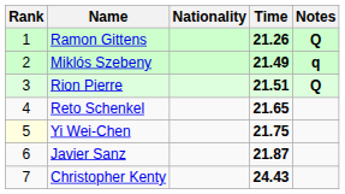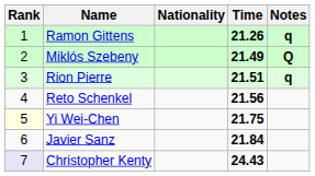 <table class="wikitable sortable" style="text-align:center">
 <tr>
 <th>Rank</th>
 <th>Name</th>
 <th>Nationality</th>
 <th>Time</th>
 <th>Notes</th>
 </tr>
 <tr bgcolor=ccffcc>
 <td>1</td>
 <td align=left><a href='#'>Ramon Gittens</a></td>
 <td align=left></td>
 <td><strong>21.26</strong></td>
-<td><strong>Q</strong></td>
+<td><strong>q</strong></td>
 </tr>
 <tr bgcolor=ccffcc>
 <td>2</td>
 <td align=left><a href='#'>Miklós Szebeny</a></td>
 <td align=left></td>
 <td><strong>21.49</strong></td>
-<td><strong>q</strong></td>
+<td><strong>Q</strong></td>
 </tr>
 <tr bgcolor=ddffdd>
 <td>3</td>
 <td align=left><a href='#'>Rion Pierre</a></td>
 <td align=left></td>
 <td><strong>21.51</strong></td>
-<td><strong>Q</strong></td>
+<td><strong>q</strong></td>
 </tr>
 <tr>
 <td>4</td>
 <td align=left><a href='#'>Reto Schenkel</a></td>
 <td align=left></td>
-<td><strong>21.65</strong></td>
+<td><strong>21.56</strong></td>
 <td></td>
 </tr>
 <tr>
 <td style="background: lightyellow;">5</td>
 <td align=left><a href='#'>Yi Wei-Chen</a></td>
 <td align=left></td>
 <td><strong>21.75</strong></td>
 <td></td>
 </tr>
 <tr>
 <td>6</td>
 <td align=left><a href='#'>Javier Sanz</a></td>
 <td align=left></td>
-<td><strong>21.87</strong></td>
+<td><strong>21.84</strong></td>
 <td></td>
 </tr>
 <tr>
-<td>7</td>
+<td style="background: lavender;">7</td>
 <td align=left><a href='#'>Christopher Kenty</a></td>
 <td align=left></td>
 <td><strong>24.43</strong></td>
 <td></td>
 </tr>
 </table>
